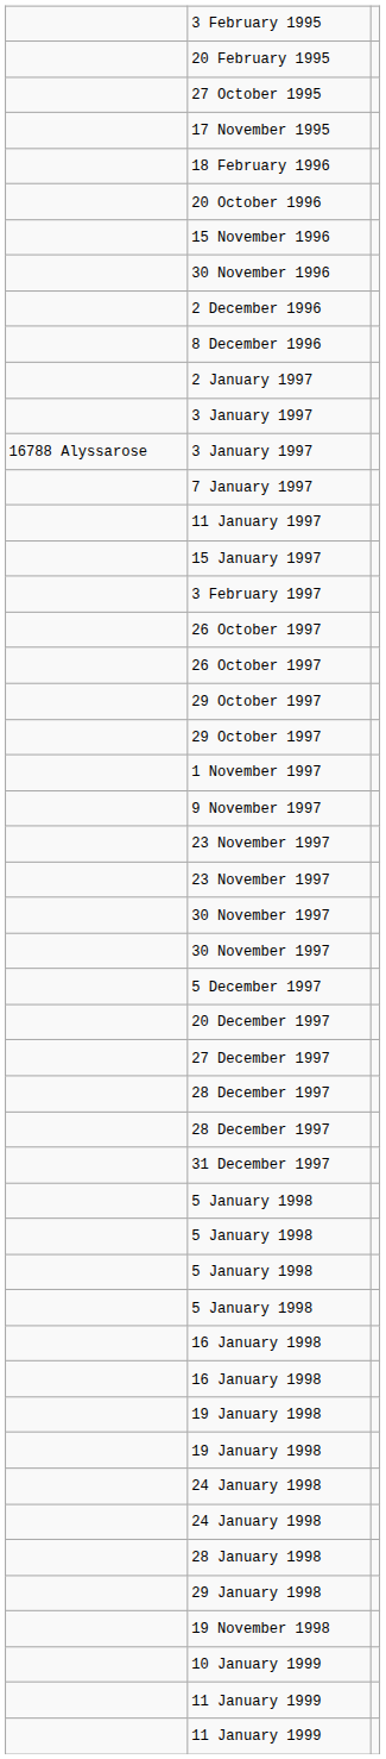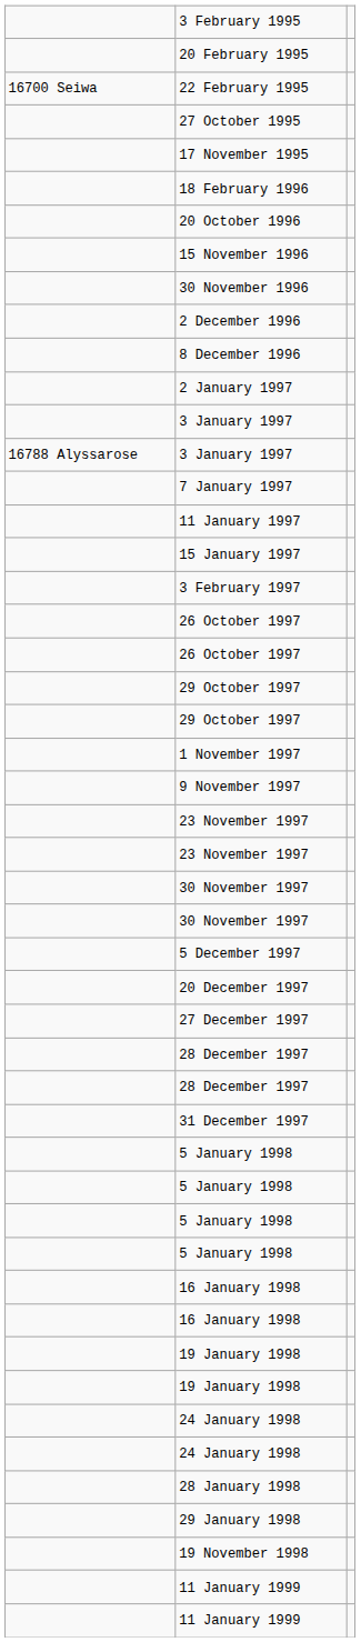 <table class="wikitable" style="font-size: 89%; float: left; width: 26em; margin-right: 1em; height: 1400px">
 <tr>
 <td></td>
 <td>3 February 1995</td>
 <td></td>
 </tr>
 <tr>
 <td></td>
 <td>20 February 1995</td>
+<td></td>
+</tr>
+<tr>
+<td>16700 Seiwa</td>
+<td>22 February 1995</td>
 <td></td>
 </tr>
 <tr>
 <td></td>
 <td>27 October 1995</td>
 <td></td>
 </tr>
 <tr>
 <td></td>
 <td>17 November 1995</td>
 <td></td>
 </tr>
 <tr>
 <td></td>
 <td>18 February 1996</td>
 <td></td>
 </tr>
 <tr>
 <td></td>
 <td>20 October 1996</td>
 <td></td>
 </tr>
 <tr>
 <td></td>
 <td>15 November 1996</td>
 <td></td>
 </tr>
 <tr>
 <td></td>
 <td>30 November 1996</td>
 <td></td>
 </tr>
 <tr>
 <td></td>
 <td>2 December 1996</td>
 <td></td>
 </tr>
 <tr>
 <td></td>
 <td>8 December 1996</td>
 <td></td>
 </tr>
 <tr>
 <td></td>
 <td>2 January 1997</td>
 <td></td>
 </tr>
 <tr>
 <td></td>
 <td>3 January 1997</td>
 <td></td>
 </tr>
 <tr>
 <td>16788 Alyssarose</td>
 <td>3 January 1997</td>
 <td></td>
 </tr>
 <tr>
 <td></td>
 <td>7 January 1997</td>
 <td></td>
 </tr>
 <tr>
 <td></td>
 <td>11 January 1997</td>
 <td></td>
 </tr>
 <tr>
 <td></td>
 <td>15 January 1997</td>
 <td></td>
 </tr>
 <tr>
 <td></td>
 <td>3 February 1997</td>
 <td></td>
 </tr>
 <tr>
 <td></td>
 <td>26 October 1997</td>
 <td></td>
 </tr>
 <tr>
 <td></td>
 <td>26 October 1997</td>
 <td></td>
 </tr>
 <tr>
 <td></td>
 <td>29 October 1997</td>
 <td></td>
 </tr>
 <tr>
 <td></td>
 <td>29 October 1997</td>
 <td></td>
 </tr>
 <tr>
 <td></td>
 <td>1 November 1997</td>
 <td></td>
 </tr>
 <tr>
 <td></td>
 <td>9 November 1997</td>
 <td></td>
 </tr>
 <tr>
 <td></td>
 <td>23 November 1997</td>
 <td></td>
 </tr>
 <tr>
 <td></td>
 <td>23 November 1997</td>
 <td></td>
 </tr>
 <tr>
 <td></td>
 <td>30 November 1997</td>
 <td></td>
 </tr>
 <tr>
 <td></td>
 <td>30 November 1997</td>
 <td></td>
 </tr>
 <tr>
 <td></td>
 <td>5 December 1997</td>
 <td></td>
 </tr>
 <tr>
 <td></td>
 <td>20 December 1997</td>
 <td></td>
 </tr>
 <tr>
 <td></td>
 <td>27 December 1997</td>
 <td></td>
 </tr>
 <tr>
 <td></td>
 <td>28 December 1997</td>
 <td></td>
 </tr>
 <tr>
 <td></td>
 <td>28 December 1997</td>
 <td></td>
 </tr>
 <tr>
 <td></td>
 <td>31 December 1997</td>
 <td></td>
 </tr>
 <tr>
 <td></td>
 <td>5 January 1998</td>
 <td></td>
 </tr>
 <tr>
 <td></td>
 <td>5 January 1998</td>
 <td></td>
 </tr>
 <tr>
 <td></td>
 <td>5 January 1998</td>
 <td></td>
 </tr>
 <tr>
 <td></td>
 <td>5 January 1998</td>
 <td></td>
 </tr>
 <tr>
 <td></td>
 <td>16 January 1998</td>
 <td></td>
 </tr>
 <tr>
 <td></td>
 <td>16 January 1998</td>
 <td></td>
 </tr>
 <tr>
 <td></td>
 <td>19 January 1998</td>
 <td></td>
 </tr>
 <tr>
 <td></td>
 <td>19 January 1998</td>
 <td></td>
 </tr>
 <tr>
 <td></td>
 <td>24 January 1998</td>
 <td></td>
 </tr>
 <tr>
 <td></td>
 <td>24 January 1998</td>
 <td></td>
 </tr>
 <tr>
 <td></td>
 <td>28 January 1998</td>
 <td></td>
 </tr>
 <tr>
 <td></td>
 <td>29 January 1998</td>
 <td></td>
 </tr>
 <tr>
 <td></td>
 <td>19 November 1998</td>
 <td></td>
 </tr>
 <tr>
 <td></td>
-<td>10 January 1999</td>
-<td></td>
-</tr>
-<tr>
-<td></td>
 <td>11 January 1999</td>
 <td></td>
 </tr>
 <tr>
 <td></td>
 <td>11 January 1999</td>
 <td></td>
 </tr>
 </table>
